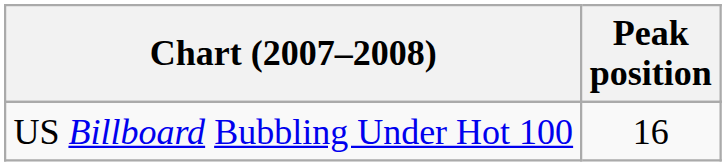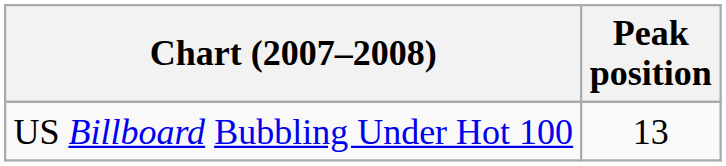 <table class="wikitable sortable">
 <tr>
 <th>Chart (2007–2008)</th>
 <th>Peak<br>position</th>
 </tr>
 <tr>
 </tr>
 <tr>
 <td>US <em><a href='#'>Billboard</a></em> <a href='#'>Bubbling Under Hot 100</a></td>
-<td align="center">16</td>
+<td align="center">13</td>
 </tr>
 </table>
